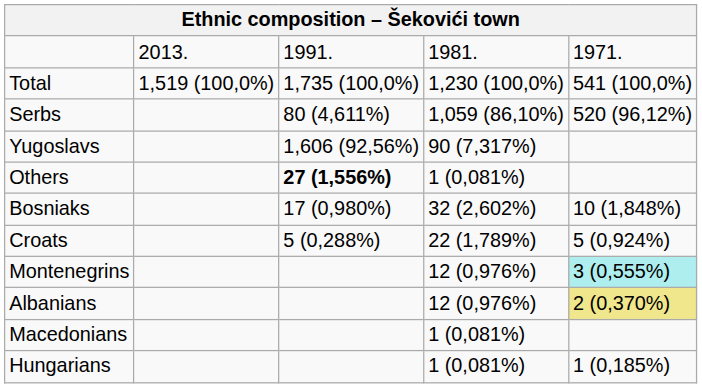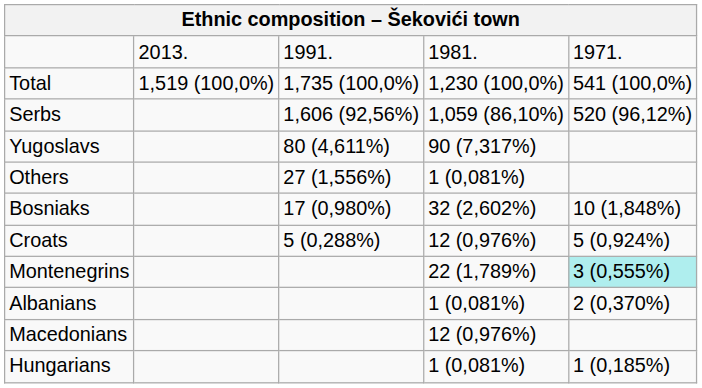 <table class="wikitable">
 <tr>
 <th colspan="8">Ethnic composition – Šekovići town</th>
 </tr>
 <tr>
 <td></td>
 <td>2013.</td>
 <td>1991.</td>
 <td>1981.</td>
 <td>1971.</td>
 </tr>
 <tr>
 <td>Total</td>
 <td>1,519 (100,0%)</td>
 <td>1,735 (100,0%)</td>
 <td>1,230 (100,0%)</td>
 <td>541 (100,0%)</td>
 </tr>
 <tr>
 <td>Serbs</td>
 <td></td>
-<td>80 (4,611%)</td>
+<td>1,606 (92,56%)</td>
 <td>1,059 (86,10%)</td>
 <td>520 (96,12%)</td>
 </tr>
 <tr>
 <td>Yugoslavs</td>
 <td></td>
-<td>1,606 (92,56%)</td>
+<td>80 (4,611%)</td>
 <td>90 (7,317%)</td>
 <td></td>
 </tr>
 <tr>
 <td>Others</td>
 <td></td>
-<td><strong>27 (1,556%)</strong></td>
+<td>27 (1,556%)</td>
 <td>1 (0,081%)</td>
 <td></td>
 </tr>
 <tr>
 <td>Bosniaks</td>
 <td></td>
 <td>17 (0,980%)</td>
 <td>32 (2,602%)</td>
 <td>10 (1,848%)</td>
 </tr>
 <tr>
 <td>Croats</td>
 <td></td>
 <td>5 (0,288%)</td>
-<td>22 (1,789%)</td>
+<td>12 (0,976%)</td>
 <td>5 (0,924%)</td>
 </tr>
 <tr>
 <td>Montenegrins</td>
 <td></td>
 <td></td>
-<td>12 (0,976%)</td>
+<td>22 (1,789%)</td>
 <td style="background: paleturquoise;">3 (0,555%)</td>
 </tr>
 <tr>
 <td>Albanians</td>
 <td></td>
 <td></td>
-<td>12 (0,976%)</td>
-<td style="background: khaki;">2 (0,370%)</td>
+<td>1 (0,081%)</td>
+<td>2 (0,370%)</td>
 </tr>
 <tr>
 <td>Macedonians</td>
 <td></td>
 <td></td>
-<td>1 (0,081%)</td>
+<td>12 (0,976%)</td>
 <td></td>
 </tr>
 <tr>
 <td>Hungarians</td>
 <td></td>
 <td></td>
 <td>1 (0,081%)</td>
 <td>1 (0,185%)</td>
 </tr>
 </table>
